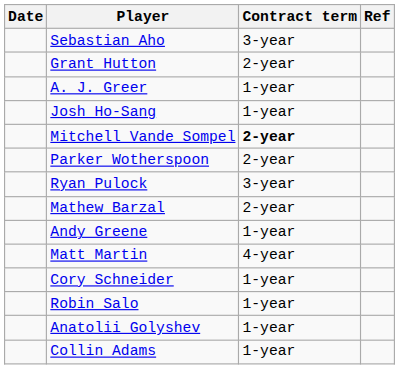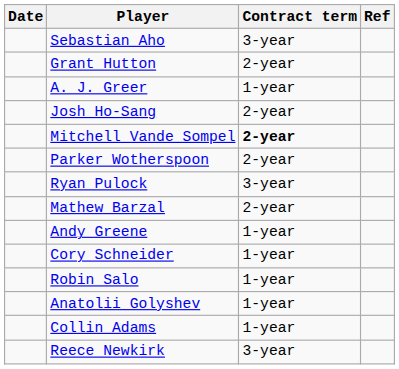 <table class="wikitable">
 <tr>
 <th>Date</th>
 <th>Player</th>
 <th>Contract term</th>
 <th>Ref</th>
 </tr>
 <tr>
 <td></td>
 <td><a href='#'>Sebastian Aho</a></td>
 <td>3-year</td>
 <td></td>
 </tr>
 <tr>
 <td></td>
 <td><a href='#'>Grant Hutton</a></td>
 <td>2-year</td>
 <td></td>
 </tr>
 <tr>
 <td></td>
 <td><a href='#'>A. J. Greer</a></td>
 <td>1-year</td>
 <td></td>
 </tr>
 <tr>
 <td></td>
 <td><a href='#'>Josh Ho-Sang</a></td>
-<td>1-year</td>
+<td>2-year</td>
 <td></td>
 </tr>
 <tr>
 <td></td>
 <td><a href='#'>Mitchell Vande Sompel</a></td>
 <td><strong>2-year</strong></td>
 <td></td>
 </tr>
 <tr>
 <td></td>
 <td><a href='#'>Parker Wotherspoon</a></td>
 <td>2-year</td>
 <td></td>
 </tr>
 <tr>
 <td></td>
 <td><a href='#'>Ryan Pulock</a></td>
 <td>3-year</td>
 <td></td>
 </tr>
 <tr>
 <td></td>
 <td><a href='#'>Mathew Barzal</a></td>
 <td>2-year</td>
 <td></td>
 </tr>
 <tr>
 <td></td>
 <td><a href='#'>Andy Greene</a></td>
 <td>1-year</td>
 <td></td>
 </tr>
 <tr>
 <td></td>
-<td><a href='#'>Matt Martin</a></td>
-<td>4-year</td>
-<td></td>
-</tr>
-<tr>
-<td></td>
 <td><a href='#'>Cory Schneider</a></td>
 <td>1-year</td>
 <td></td>
 </tr>
 <tr>
 <td></td>
 <td><a href='#'>Robin Salo</a></td>
 <td>1-year</td>
 <td></td>
 </tr>
 <tr>
 <td></td>
 <td><a href='#'>Anatolii Golyshev</a></td>
 <td>1-year</td>
 <td></td>
 </tr>
 <tr>
 <td></td>
 <td><a href='#'>Collin Adams</a></td>
 <td>1-year</td>
 <td></td>
 </tr>
+<tr>
+<td></td>
+<td><a href='#'>Reece Newkirk</a></td>
+<td>3-year</td>
+<td></td>
+</tr>
 </table>
